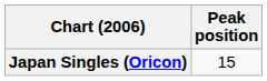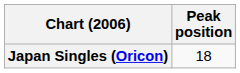 <table class="wikitable plainrowheaders">
 <tr>
 <th>Chart (2006)</th>
 <th>Peak<br>position</th>
 </tr>
 <tr>
 <th scope="row">Japan Singles (<a href='#'>Oricon</a>)</th>
-<td style="text-align:center;">15</td>
+<td style="text-align:center;">18</td>
 </tr>
 </table>
